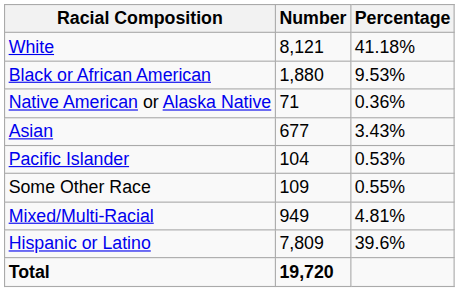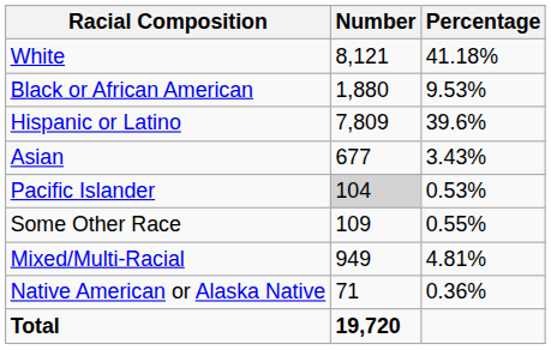 <table class="wikitable">
 <tr>
 <th>Racial Composition</th>
 <th>Number </th>
 <th>Percentage</th>
 </tr>
 <tr>
 <td><a href='#'>White</a></td>
 <td>8,121</td>
 <td>41.18%</td>
 </tr>
 <tr>
 <td><a href='#'>Black or African American</a></td>
 <td>1,880</td>
 <td>9.53%</td>
 </tr>
 <tr>
-<td><a href='#'>Native American</a> or <a href='#'>Alaska Native</a></td>
-<td>71</td>
-<td>0.36%</td>
+<td><a href='#'>Hispanic or Latino</a></td>
+<td>7,809</td>
+<td>39.6%</td>
 </tr>
 <tr>
 <td><a href='#'>Asian</a></td>
 <td>677</td>
 <td>3.43%</td>
 </tr>
 <tr>
 <td><a href='#'>Pacific Islander</a></td>
-<td>104</td>
+<td style="background: lightgrey;">104</td>
 <td>0.53%</td>
 </tr>
 <tr>
 <td>Some Other Race</td>
 <td>109</td>
 <td>0.55%</td>
 </tr>
 <tr>
 <td><a href='#'>Mixed/Multi-Racial</a></td>
 <td>949</td>
 <td>4.81%</td>
 </tr>
 <tr>
-<td><a href='#'>Hispanic or Latino</a></td>
-<td>7,809</td>
-<td>39.6%</td>
+<td><a href='#'>Native American</a> or <a href='#'>Alaska Native</a></td>
+<td>71</td>
+<td>0.36%</td>
 </tr>
 <tr>
 <td><strong>Total</strong></td>
 <td><strong>19,720</strong></td>
 <td></td>
 </tr>
 </table>
